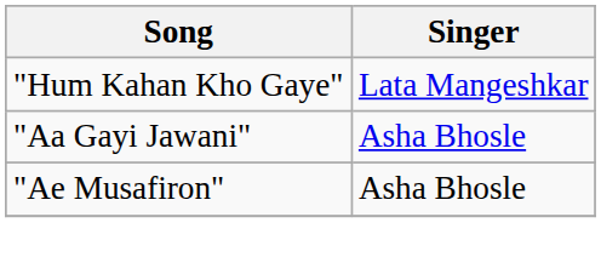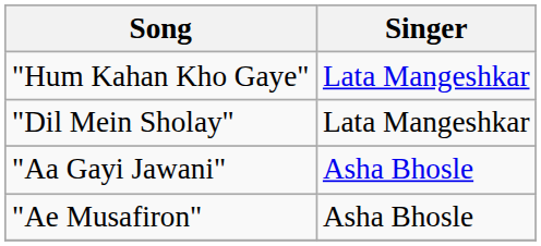 <table class="wikitable">
 <tr>
 <th>Song</th>
 <th>Singer</th>
 </tr>
 <tr>
 <td>"Hum Kahan Kho Gaye"</td>
 <td><a href='#'>Lata Mangeshkar</a></td>
+</tr>
+<tr>
+<td>"Dil Mein Sholay"</td>
+<td>Lata Mangeshkar</td>
 </tr>
 <tr>
 <td>"Aa Gayi Jawani"</td>
 <td><a href='#'>Asha Bhosle</a></td>
 </tr>
 <tr>
 <td>"Ae Musafiron"</td>
 <td>Asha Bhosle</td>
 </tr>
 <tr>
 </tr>
 </table>
